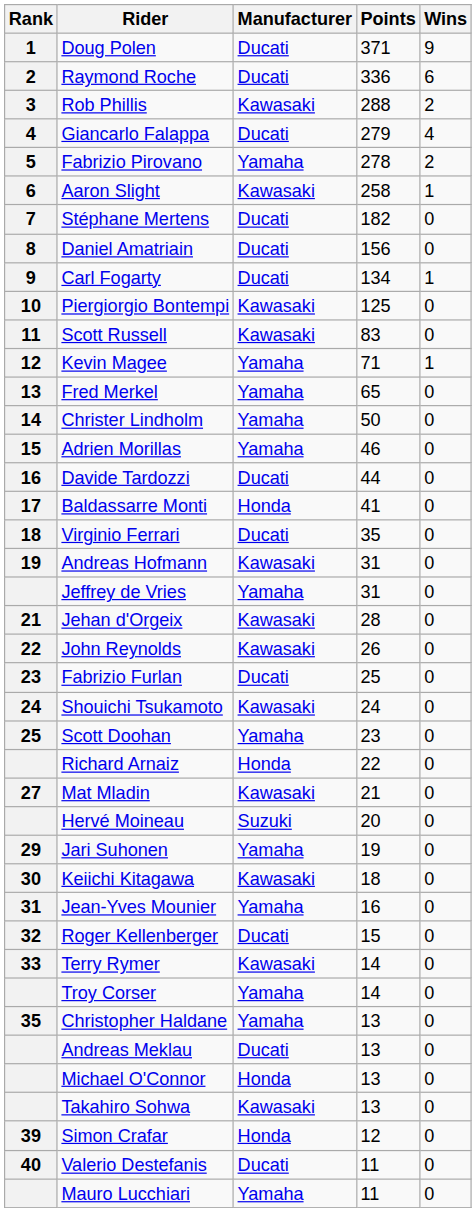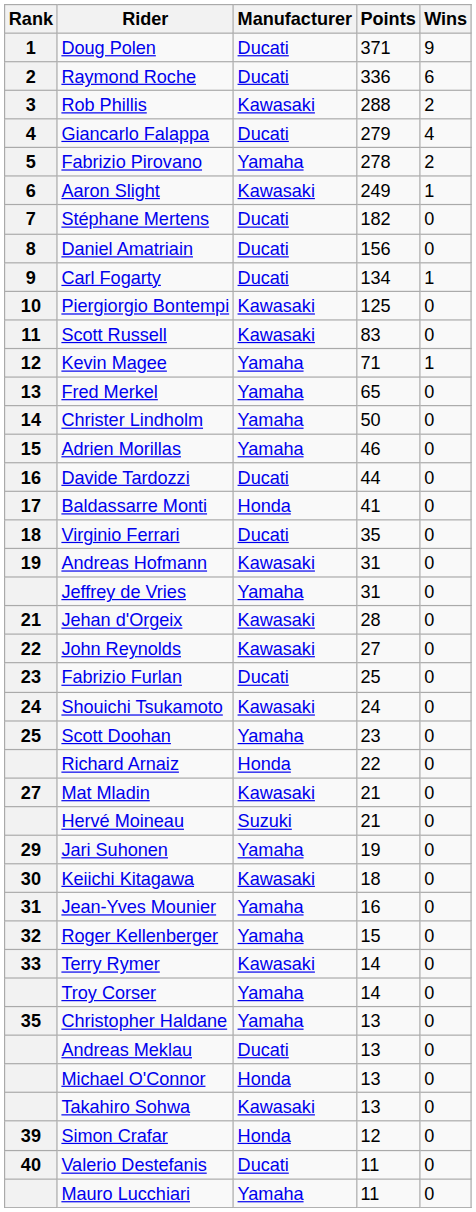 <table class="wikitable" style="font-size: 95%;">
 <tr>
 <th>Rank</th>
 <th>Rider</th>
 <th>Manufacturer</th>
 <th>Points</th>
 <th>Wins</th>
 </tr>
 <tr>
 <th>1</th>
 <td> <a href='#'>Doug Polen</a></td>
 <td> <a href='#'>Ducati</a></td>
 <td>371</td>
 <td>9</td>
 </tr>
 <tr>
 <th>2</th>
 <td> <a href='#'>Raymond Roche</a></td>
 <td> <a href='#'>Ducati</a></td>
 <td>336</td>
 <td>6</td>
 </tr>
 <tr>
 <th>3</th>
 <td> <a href='#'>Rob Phillis</a></td>
 <td> <a href='#'>Kawasaki</a></td>
 <td>288</td>
 <td>2</td>
 </tr>
 <tr>
 <th>4</th>
 <td> <a href='#'>Giancarlo Falappa</a></td>
 <td> <a href='#'>Ducati</a></td>
 <td>279</td>
 <td>4</td>
 </tr>
 <tr>
 <th>5</th>
 <td> <a href='#'>Fabrizio Pirovano</a></td>
 <td> <a href='#'>Yamaha</a></td>
 <td>278</td>
 <td>2</td>
 </tr>
 <tr>
 <th>6</th>
 <td> <a href='#'>Aaron Slight</a></td>
 <td> <a href='#'>Kawasaki</a></td>
-<td>258</td>
+<td>249</td>
 <td>1</td>
 </tr>
 <tr>
 <th>7</th>
 <td> <a href='#'>Stéphane Mertens</a></td>
 <td> <a href='#'>Ducati</a></td>
 <td>182</td>
 <td>0</td>
 </tr>
 <tr>
 <th>8</th>
 <td> <a href='#'>Daniel Amatriain</a></td>
 <td> <a href='#'>Ducati</a></td>
 <td>156</td>
 <td>0</td>
 </tr>
 <tr>
 <th>9</th>
 <td> <a href='#'>Carl Fogarty</a></td>
 <td> <a href='#'>Ducati</a></td>
 <td>134</td>
 <td>1</td>
 </tr>
 <tr>
 <th>10</th>
 <td> <a href='#'>Piergiorgio Bontempi</a></td>
 <td> <a href='#'>Kawasaki</a></td>
 <td>125</td>
 <td>0</td>
 </tr>
 <tr>
 <th>11</th>
 <td> <a href='#'>Scott Russell</a></td>
 <td> <a href='#'>Kawasaki</a></td>
 <td>83</td>
 <td>0</td>
 </tr>
 <tr>
 <th>12</th>
 <td> <a href='#'>Kevin Magee</a></td>
 <td> <a href='#'>Yamaha</a></td>
 <td>71</td>
 <td>1</td>
 </tr>
 <tr>
 <th>13</th>
 <td> <a href='#'>Fred Merkel</a></td>
 <td> <a href='#'>Yamaha</a></td>
 <td>65</td>
 <td>0</td>
 </tr>
 <tr>
 <th>14</th>
 <td> <a href='#'>Christer Lindholm</a></td>
 <td> <a href='#'>Yamaha</a></td>
 <td>50</td>
 <td>0</td>
 </tr>
 <tr>
 <th>15</th>
 <td> <a href='#'>Adrien Morillas</a></td>
 <td> <a href='#'>Yamaha</a></td>
 <td>46</td>
 <td>0</td>
 </tr>
 <tr>
 <th>16</th>
 <td> <a href='#'>Davide Tardozzi</a></td>
 <td> <a href='#'>Ducati</a></td>
 <td>44</td>
 <td>0</td>
 </tr>
 <tr>
 <th>17</th>
 <td> <a href='#'>Baldassarre Monti</a></td>
 <td> <a href='#'>Honda</a></td>
 <td>41</td>
 <td>0</td>
 </tr>
 <tr>
 <th>18</th>
 <td> <a href='#'>Virginio Ferrari</a></td>
 <td> <a href='#'>Ducati</a></td>
 <td>35</td>
 <td>0</td>
 </tr>
 <tr>
 <th>19</th>
 <td> <a href='#'>Andreas Hofmann</a></td>
 <td> <a href='#'>Kawasaki</a></td>
 <td>31</td>
 <td>0</td>
 </tr>
 <tr>
 <th></th>
 <td> <a href='#'>Jeffrey de Vries</a></td>
 <td> <a href='#'>Yamaha</a></td>
 <td>31</td>
 <td>0</td>
 </tr>
 <tr>
 <th>21</th>
 <td> <a href='#'>Jehan d'Orgeix</a></td>
 <td> <a href='#'>Kawasaki</a></td>
 <td>28</td>
 <td>0</td>
 </tr>
 <tr>
 <th>22</th>
 <td> <a href='#'>John Reynolds</a></td>
 <td> <a href='#'>Kawasaki</a></td>
-<td>26</td>
+<td>27</td>
 <td>0</td>
 </tr>
 <tr>
 <th>23</th>
 <td> <a href='#'>Fabrizio Furlan</a></td>
 <td> <a href='#'>Ducati</a></td>
 <td>25</td>
 <td>0</td>
 </tr>
 <tr>
 <th>24</th>
 <td> <a href='#'>Shouichi Tsukamoto</a></td>
 <td> <a href='#'>Kawasaki</a></td>
 <td>24</td>
 <td>0</td>
 </tr>
 <tr>
 <th>25</th>
 <td> <a href='#'>Scott Doohan</a></td>
 <td> <a href='#'>Yamaha</a></td>
 <td>23</td>
 <td>0</td>
 </tr>
 <tr>
 <th></th>
 <td> <a href='#'>Richard Arnaiz</a></td>
 <td> <a href='#'>Honda</a></td>
 <td>22</td>
 <td>0</td>
 </tr>
 <tr>
 <th>27</th>
 <td> <a href='#'>Mat Mladin</a></td>
 <td> <a href='#'>Kawasaki</a></td>
 <td>21</td>
 <td>0</td>
 </tr>
 <tr>
 <th></th>
 <td> <a href='#'>Hervé Moineau</a></td>
 <td> <a href='#'>Suzuki</a></td>
-<td>20</td>
+<td>21</td>
 <td>0</td>
 </tr>
 <tr>
 <th>29</th>
 <td> <a href='#'>Jari Suhonen</a></td>
 <td> <a href='#'>Yamaha</a></td>
 <td>19</td>
 <td>0</td>
 </tr>
 <tr>
 <th>30</th>
 <td> <a href='#'>Keiichi Kitagawa</a></td>
 <td> <a href='#'>Kawasaki</a></td>
 <td>18</td>
 <td>0</td>
 </tr>
 <tr>
 <th>31</th>
 <td> <a href='#'>Jean-Yves Mounier</a></td>
 <td> <a href='#'>Yamaha</a></td>
 <td>16</td>
 <td>0</td>
 </tr>
 <tr>
 <th>32</th>
 <td> <a href='#'>Roger Kellenberger</a></td>
-<td> <a href='#'>Ducati</a></td>
+<td> <a href='#'>Yamaha</a></td>
 <td>15</td>
 <td>0</td>
 </tr>
 <tr>
 <th>33</th>
 <td> <a href='#'>Terry Rymer</a></td>
 <td> <a href='#'>Kawasaki</a></td>
 <td>14</td>
 <td>0</td>
 </tr>
 <tr>
 <th></th>
 <td> <a href='#'>Troy Corser</a></td>
 <td> <a href='#'>Yamaha</a></td>
 <td>14</td>
 <td>0</td>
 </tr>
 <tr>
 <th>35</th>
 <td> <a href='#'>Christopher Haldane</a></td>
 <td> <a href='#'>Yamaha</a></td>
 <td>13</td>
 <td>0</td>
 </tr>
 <tr>
 <th></th>
 <td> <a href='#'>Andreas Meklau</a></td>
 <td> <a href='#'>Ducati</a></td>
 <td>13</td>
 <td>0</td>
 </tr>
 <tr>
 <th></th>
 <td> <a href='#'>Michael O'Connor</a></td>
 <td> <a href='#'>Honda</a></td>
 <td>13</td>
 <td>0</td>
 </tr>
 <tr>
 <th></th>
 <td> <a href='#'>Takahiro Sohwa</a></td>
 <td> <a href='#'>Kawasaki</a></td>
 <td>13</td>
 <td>0</td>
 </tr>
 <tr>
 <th>39</th>
 <td> <a href='#'>Simon Crafar</a></td>
 <td> <a href='#'>Honda</a></td>
 <td>12</td>
 <td>0</td>
 </tr>
 <tr>
 <th>40</th>
 <td> <a href='#'>Valerio Destefanis</a></td>
 <td> <a href='#'>Ducati</a></td>
 <td>11</td>
 <td>0</td>
 </tr>
 <tr>
 <th></th>
 <td> <a href='#'>Mauro Lucchiari</a></td>
 <td> <a href='#'>Yamaha</a></td>
 <td>11</td>
 <td>0</td>
 </tr>
 </table>
